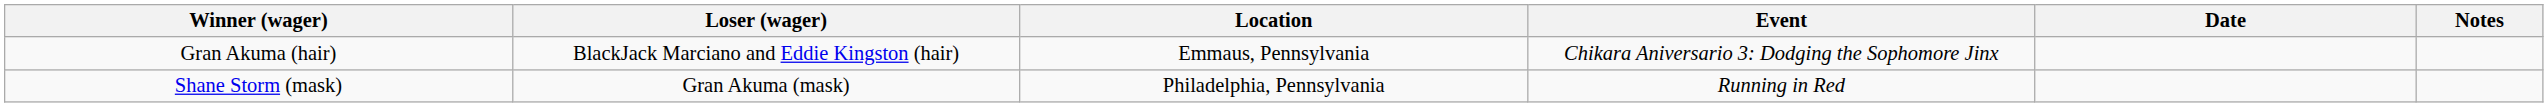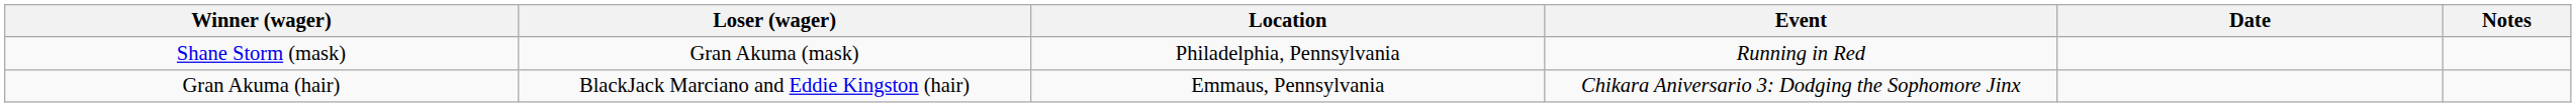 <table class="wikitable sortable" width=100%  style="text-align: center">
 <tr>
 <th width=20% scope="col">Winner (wager)</th>
 <th width=20% scope="col">Loser (wager)</th>
 <th width=20% scope="col">Location</th>
 <th width=20% scope="col">Event</th>
 <th width=15% scope="col">Date</th>
 <th class="unsortable" width=5% scope="col">Notes</th>
 </tr>
 <tr>
+<td><a href='#'>Shane Storm</a> (mask)</td>
+<td>Gran Akuma (mask)</td>
+<td>Philadelphia, Pennsylvania</td>
+<td><em>Running in Red</em></td>
+<td></td>
+<td></td>
+</tr>
+<tr>
 <td>Gran Akuma (hair)</td>
 <td>BlackJack Marciano and <a href='#'>Eddie Kingston</a> (hair)</td>
 <td>Emmaus, Pennsylvania</td>
 <td><em>Chikara Aniversario 3: Dodging the Sophomore Jinx</em></td>
 <td></td>
 <td></td>
 </tr>
-<tr>
-<td><a href='#'>Shane Storm</a> (mask)</td>
-<td>Gran Akuma (mask)</td>
-<td>Philadelphia, Pennsylvania</td>
-<td><em>Running in Red</em></td>
-<td></td>
-<td></td>
-</tr>
 </table>
